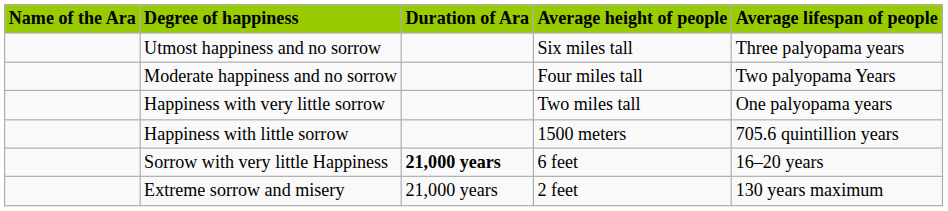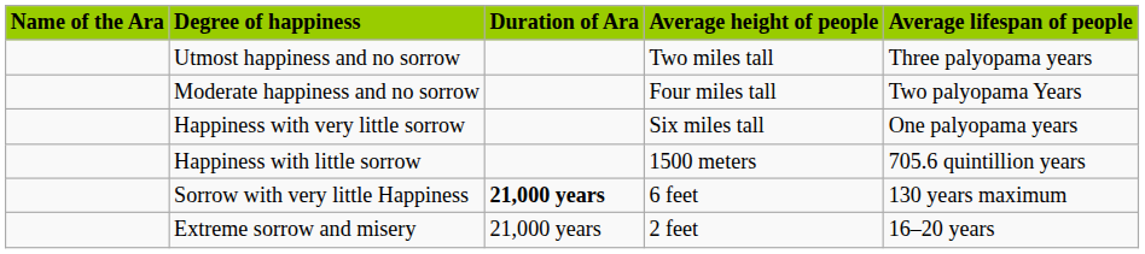 <table class="wikitable">
 <tr style="background:#9c0; font-size:12pt; font-weight:bold;">
 <td style="width:128.25; height:15.75;">Name of the Ara</td>
 <td style="width:167.25;">Degree of happiness</td>
 <td style="width:250.5;">Duration of Ara</td>
 <td style="width:250.5;">Average height of people</td>
 <td style="width:250.5;">Average lifespan of people</td>
 </tr>
 <tr style="vertical-align:bottom;">
 <td style="height:12.75;"></td>
 <td>Utmost happiness and no sorrow</td>
 <td></td>
-<td>Six miles tall</td>
+<td>Two miles tall</td>
 <td>Three palyopama years</td>
 </tr>
 <tr style="vertical-align:bottom;">
 <td style="height:12.75;"></td>
 <td>Moderate happiness and no sorrow</td>
 <td></td>
 <td>Four miles tall</td>
 <td>Two palyopama Years</td>
 </tr>
 <tr style="vertical-align:bottom;">
 <td style="height:12.75;"></td>
 <td>Happiness with very little sorrow</td>
 <td></td>
-<td>Two miles tall</td>
+<td>Six miles tall</td>
 <td>One palyopama years</td>
 </tr>
 <tr style="vertical-align:bottom;">
 <td style="height:12.75;"></td>
 <td>Happiness with  little sorrow</td>
 <td></td>
 <td>1500 meters</td>
 <td>705.6 quintillion years</td>
 </tr>
 <tr style="vertical-align:bottom;">
 <td style="height:12.75;"></td>
 <td>Sorrow with very little Happiness</td>
 <td><strong>21,000 years</strong></td>
 <td>6 feet</td>
-<td>16–20 years</td>
+<td>130 years maximum</td>
 </tr>
 <tr style="vertical-align:bottom;">
 <td style="height:12.75;"></td>
 <td>Extreme sorrow and misery</td>
 <td>21,000 years</td>
 <td>2 feet</td>
-<td>130 years maximum</td>
+<td>16–20 years</td>
 </tr>
 </table>
